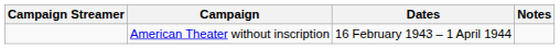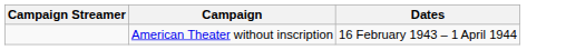 <table class="wikitable">
 <tr style="background:#efefef;">
 <th>Campaign Streamer</th>
 <th>Campaign</th>
 <th>Dates</th>
-<th>Notes</th>
 </tr>
 <tr>
 <td></td>
 <td><a href='#'>American Theater</a> without inscription</td>
 <td>16 February 1943 – 1 April 1944</td>
-<td></td>
 </tr>
 </table>
